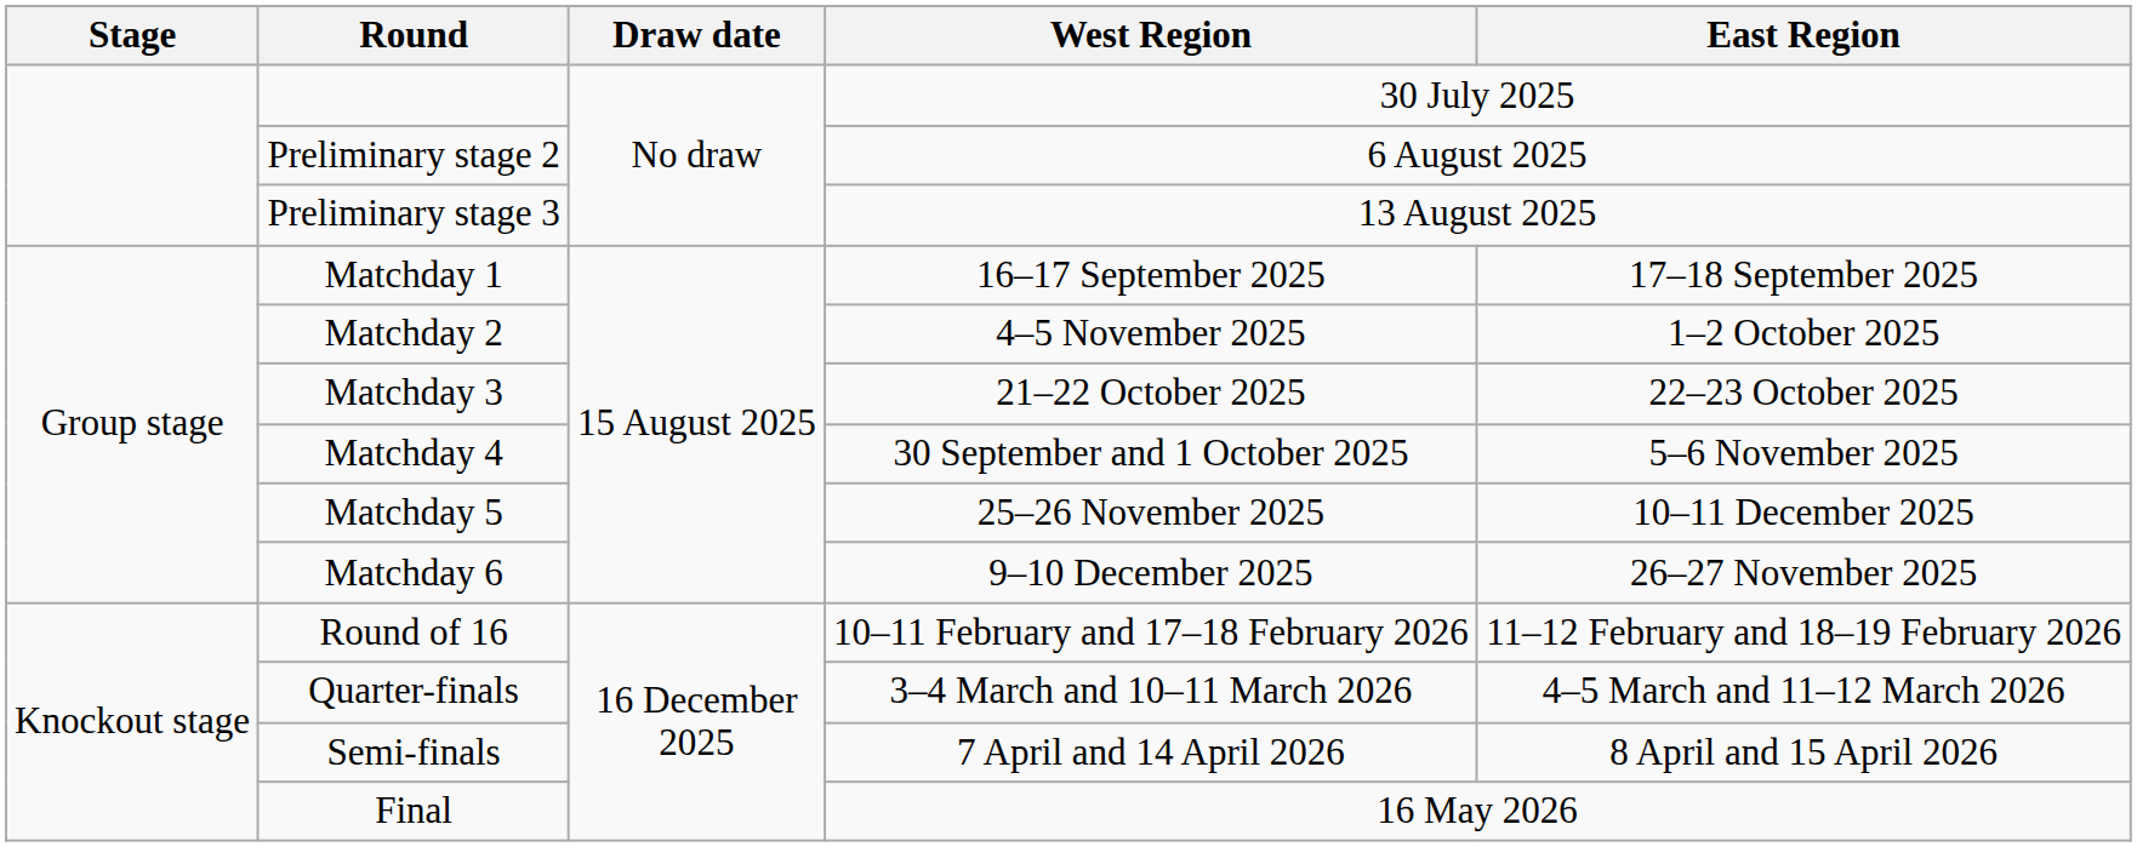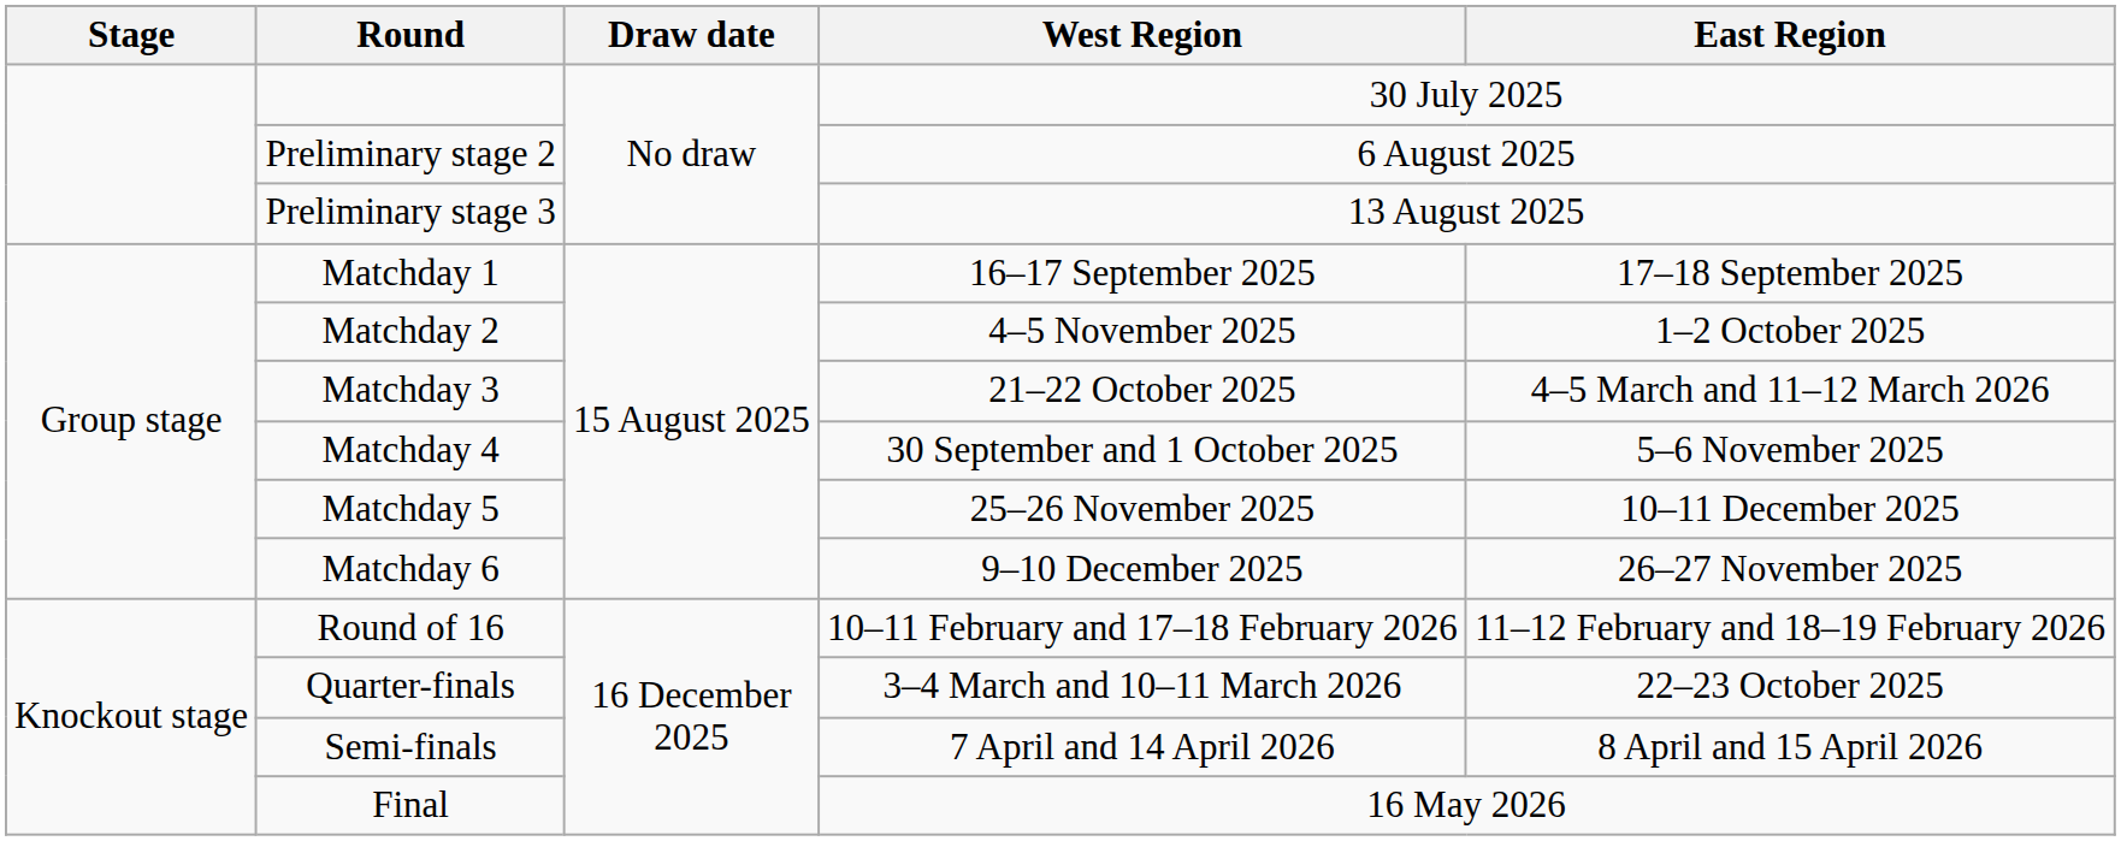 <table class="wikitable" style="text-align:center">
 <tr>
 <th>Stage</th>
 <th>Round</th>
 <th>Draw date</th>
 <th>West Region</th>
 <th>East Region</th>
 </tr>
 <tr>
 <td rowspan="3"></td>
 <td></td>
 <td rowspan="3">No draw</td>
 <td colspan="2">30 July 2025</td>
 </tr>
 <tr>
 <td>Preliminary stage 2</td>
 <td colspan="2">6 August 2025</td>
 </tr>
 <tr>
 <td>Preliminary stage 3</td>
 <td colspan="2">13 August 2025</td>
 </tr>
 <tr>
 <td rowspan=6>Group stage</td>
 <td>Matchday 1</td>
 <td rowspan="6">15 August 2025</td>
 <td>16–17 September 2025</td>
 <td>17–18 September 2025</td>
 </tr>
 <tr>
 <td>Matchday 2</td>
 <td>4–5 November 2025</td>
 <td>1–2 October 2025</td>
 </tr>
 <tr>
 <td>Matchday 3</td>
 <td>21–22 October 2025</td>
-<td>22–23 October 2025</td>
+<td>4–5 March and 11–12 March 2026</td>
 </tr>
 <tr>
 <td>Matchday 4</td>
 <td>30 September and 1 October 2025</td>
 <td>5–6 November 2025</td>
 </tr>
 <tr>
 <td>Matchday 5</td>
 <td>25–26 November 2025</td>
 <td>10–11 December 2025</td>
 </tr>
 <tr>
 <td>Matchday 6</td>
 <td>9–10 December 2025</td>
 <td>26–27 November 2025</td>
 </tr>
 <tr>
 <td rowspan=4>Knockout stage</td>
 <td>Round of 16</td>
 <td rowspan="4">16 December<br>2025</td>
 <td>10–11 February and 17–18 February 2026</td>
 <td>11–12 February and 18–19 February 2026</td>
 </tr>
 <tr>
 <td>Quarter-finals</td>
 <td>3–4 March and 10–11 March 2026</td>
-<td>4–5 March and 11–12 March 2026</td>
+<td>22–23 October 2025</td>
 </tr>
 <tr>
 <td>Semi-finals</td>
 <td>7 April and 14 April 2026</td>
 <td>8 April and 15 April 2026</td>
 </tr>
 <tr>
 <td>Final</td>
 <td colspan=2>16 May 2026</td>
 </tr>
 </table>
